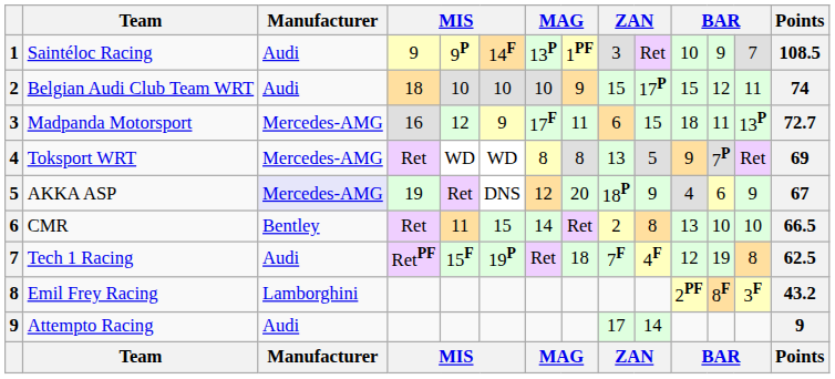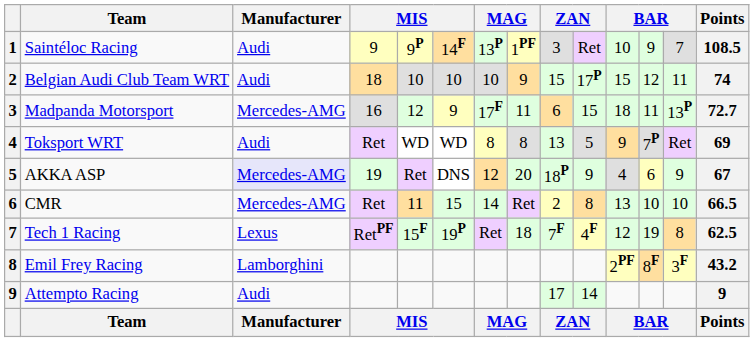 <table class="wikitable" style="font-size:85%; text-align:center">
 <tr>
 <th></th>
 <th>Team</th>
 <th>Manufacturer</th>
 <th colspan=3><a href='#'>MIS</a><br></th>
 <th colspan=2><a href='#'>MAG</a><br></th>
 <th colspan=2><a href='#'>ZAN</a><br></th>
 <th colspan=3><a href='#'>BAR</a><br></th>
 <th>Points</th>
 </tr>
 <tr>
 <th>1</th>
 <td align=left> <a href='#'>Saintéloc Racing</a></td>
 <td align=left><a href='#'>Audi</a></td>
 <td style="background:#ffffbf;">9</td>
 <td style="background:#ffffbf;">9<sup><strong>P</strong></sup></td>
 <td style="background:#ffdf9f;">14<sup><strong>F</strong></sup></td>
 <td style="background:#dfffdf;">13<sup><strong>P</strong></sup></td>
 <td style="background:#ffffbf;">1<sup><strong>PF</strong></sup></td>
 <td style="background:#dfdfdf;">3</td>
 <td style="background:#efcfff;">Ret</td>
 <td style="background:#dfffdf;">10</td>
 <td style="background:#dfffdf;">9</td>
 <td style="background:#dfdfdf;">7</td>
 <th>108.5</th>
 </tr>
 <tr>
 <th>2</th>
 <td align=left> <a href='#'>Belgian Audi Club Team WRT</a></td>
 <td align=left><a href='#'>Audi</a></td>
 <td style="background:#ffdf9f;">18</td>
 <td style="background:#dfdfdf;">10</td>
 <td style="background:#dfdfdf;">10</td>
 <td style="background:#dfdfdf;">10</td>
 <td style="background:#ffdf9f;">9</td>
 <td style="background:#dfffdf;">15</td>
 <td style="background:#dfffdf;">17<sup><strong>P</strong></sup></td>
 <td style="background:#dfffdf;">15</td>
 <td style="background:#dfffdf;">12</td>
 <td style="background:#dfffdf;">11</td>
 <th>74</th>
 </tr>
 <tr>
 <th>3</th>
 <td align=left> <a href='#'>Madpanda Motorsport</a></td>
 <td align=left><a href='#'>Mercedes-AMG</a></td>
 <td style="background:#dfdfdf;">16</td>
 <td style="background:#dfffdf;">12</td>
 <td style="background:#ffffbf;">9</td>
 <td style="background:#dfffdf;">17<sup><strong>F</strong></sup></td>
 <td style="background:#dfffdf;">11</td>
 <td style="background:#ffdf9f;">6</td>
 <td style="background:#dfffdf;">15</td>
 <td style="background:#dfffdf;">18</td>
 <td style="background:#dfffdf;">11</td>
 <td style="background:#dfffdf;">13<sup><strong>P</strong></sup></td>
 <th>72.7</th>
 </tr>
 <tr>
 <th>4</th>
 <td align=left> <a href='#'>Toksport WRT</a></td>
-<td align=left><a href='#'>Mercedes-AMG</a></td>
+<td align=left><a href='#'>Audi</a></td>
 <td style="background:#efcfff;">Ret</td>
 <td style="background:#ffffff;">WD</td>
 <td style="background:#ffffff;">WD</td>
 <td style="background:#ffffbf;">8</td>
 <td style="background:#dfdfdf;">8</td>
 <td style="background:#dfffdf;">13</td>
 <td style="background:#dfdfdf;">5</td>
 <td style="background:#ffdf9f;">9</td>
 <td style="background:#dfdfdf;">7<sup><strong>P</strong></sup></td>
 <td style="background:#efcfff;">Ret</td>
 <th>69</th>
 </tr>
 <tr>
 <th>5</th>
 <td align=left> AKKA ASP</td>
 <td align=left style="background: lavender;"><a href='#'>Mercedes-AMG</a></td>
 <td style="background:#dfffdf;">19</td>
 <td style="background:#efcfff;">Ret</td>
 <td style="background:#ffffff;">DNS</td>
 <td style="background:#ffdf9f;">12</td>
 <td style="background:#dfffdf;">20</td>
 <td style="background:#dfffdf;">18<sup><strong>P</strong></sup></td>
 <td style="background:#dfffdf;">9</td>
 <td style="background:#dfdfdf;">4</td>
 <td style="background:#ffffbf;">6</td>
 <td style="background:#dfffdf;">9</td>
 <th>67</th>
 </tr>
 <tr>
 <th>6</th>
 <td align=left> CMR</td>
-<td align=left><a href='#'>Bentley</a></td>
+<td align=left><a href='#'>Mercedes-AMG</a></td>
 <td style="background:#efcfff;">Ret</td>
 <td style="background:#ffdf9f;">11</td>
 <td style="background:#dfffdf;">15</td>
 <td style="background:#dfffdf;">14</td>
 <td style="background:#efcfff;">Ret</td>
 <td style="background:#ffffbf;">2</td>
 <td style="background:#ffdf9f;">8</td>
 <td style="background:#dfffdf;">13</td>
 <td style="background:#dfffdf;">10</td>
 <td style="background:#dfffdf;">10</td>
 <th>66.5</th>
 </tr>
 <tr>
 <th>7</th>
 <td align=left> <a href='#'>Tech 1 Racing</a></td>
-<td align=left><a href='#'>Audi</a></td>
+<td align=left><a href='#'>Lexus</a></td>
 <td style="background:#efcfff;">Ret<sup><strong>PF</strong></sup></td>
 <td style="background:#dfffdf;">15<sup><strong>F</strong></sup></td>
 <td style="background:#dfffdf;">19<sup><strong>P</strong></sup></td>
 <td style="background:#efcfff;">Ret</td>
 <td style="background:#dfffdf;">18</td>
 <td style="background:#dfffdf;">7<sup><strong>F</strong></sup></td>
 <td style="background:#ffffbf;">4<sup><strong>F</strong></sup></td>
 <td style="background:#dfffdf;">12</td>
 <td style="background:#dfffdf;">19</td>
 <td style="background:#ffdf9f;">8</td>
 <th>62.5</th>
 </tr>
 <tr>
 <th>8</th>
 <td align=left> <a href='#'>Emil Frey Racing</a></td>
 <td align=left><a href='#'>Lamborghini</a></td>
 <td></td>
 <td></td>
 <td></td>
 <td></td>
 <td></td>
 <td></td>
 <td></td>
 <td style="background:#ffffbf;">2<sup><strong>PF</strong></sup></td>
 <td style="background:#ffdf9f;">8<sup><strong>F</strong></sup></td>
 <td style="background:#ffffbf;">3<sup><strong>F</strong></sup></td>
 <th>43.2</th>
 </tr>
 <tr>
 <th>9</th>
 <td align=left> <a href='#'>Attempto Racing</a></td>
 <td align=left><a href='#'>Audi</a></td>
 <td></td>
 <td></td>
 <td></td>
 <td></td>
 <td></td>
 <td style="background:#dfffdf;">17</td>
 <td style="background:#dfffdf;">14</td>
 <td></td>
 <td></td>
 <td></td>
 <th>9</th>
 </tr>
 <tr>
 <th></th>
 <th>Team</th>
 <th>Manufacturer</th>
 <th colspan=3><a href='#'>MIS</a><br></th>
 <th colspan=2><a href='#'>MAG</a><br></th>
 <th colspan=2><a href='#'>ZAN</a><br></th>
 <th colspan=3><a href='#'>BAR</a><br></th>
 <th>Points</th>
 </tr>
 </table>
